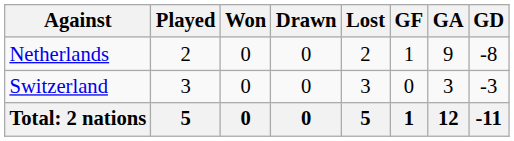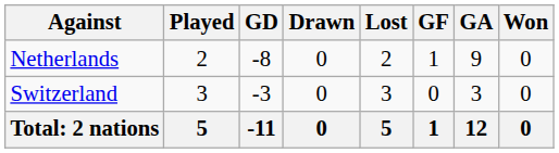 <table class="wikitable sortable" style="font-size:100%; text-align:center;">
 <tr>
 <th>Against</th>
 <th>Played</th>
-<th>Won</th>
+<th>GD</th>
 <th>Drawn</th>
 <th>Lost</th>
 <th>GF</th>
 <th>GA</th>
-<th>GD</th>
+<th>Won</th>
 </tr>
 <tr>
 <td style="text-align:left;"> <a href='#'>Netherlands</a></td>
 <td>2</td>
-<td>0</td>
+<td>-8</td>
 <td>0</td>
 <td>2</td>
 <td>1</td>
 <td>9</td>
-<td>-8</td>
+<td>0</td>
 </tr>
 <tr>
 <td style="text-align:left;"> <a href='#'>Switzerland</a></td>
 <td>3</td>
-<td>0</td>
+<td>-3</td>
 <td>0</td>
 <td>3</td>
 <td>0</td>
 <td>3</td>
-<td>-3</td>
+<td>0</td>
 </tr>
 <tr class="sortbottom">
 <th>Total: 2 nations</th>
 <th>5</th>
-<th>0</th>
+<th>-11</th>
 <th>0</th>
 <th>5</th>
 <th>1</th>
 <th>12</th>
-<th>-11</th>
+<th>0</th>
 </tr>
 </table>
